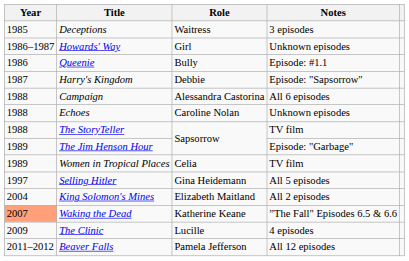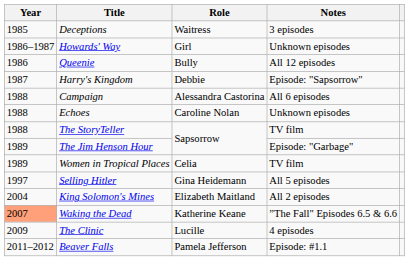 <table class="wikitable sortable">
 <tr>
 <th>Year</th>
 <th>Title</th>
 <th>Role</th>
 <th class="unsortable">Notes</th>
 <th class="unsortable"></th>
 </tr>
 <tr>
 <td>1985</td>
 <td><em>Deceptions</em></td>
 <td>Waitress</td>
 <td>3 episodes</td>
 <td></td>
 </tr>
 <tr>
 <td>1986–1987</td>
 <td><em><a href='#'>Howards' Way</a></em></td>
 <td>Girl</td>
 <td>Unknown episodes</td>
 <td></td>
 </tr>
 <tr>
 <td>1986</td>
 <td><em><a href='#'>Queenie</a></em></td>
 <td>Bully</td>
-<td>Episode: #1.1</td>
+<td>All 12 episodes</td>
 <td></td>
 </tr>
 <tr>
 <td>1987</td>
 <td><em>Harry's Kingdom</em></td>
 <td>Debbie</td>
 <td>Episode: "Sapsorrow"</td>
 <td></td>
 </tr>
 <tr>
 <td>1988</td>
 <td><em>Campaign</em></td>
 <td>Alessandra Castorina</td>
 <td>All 6 episodes</td>
 <td></td>
 </tr>
 <tr>
 <td>1988</td>
 <td><em>Echoes</em></td>
 <td>Caroline Nolan</td>
 <td>Unknown episodes</td>
 <td></td>
 </tr>
 <tr>
 <td>1988</td>
 <td><em><a href='#'>The StoryTeller</a></em></td>
 <td rowspan=2>Sapsorrow</td>
 <td>TV film</td>
 <td></td>
 </tr>
 <tr>
 <td>1989</td>
 <td><em><a href='#'>The Jim Henson Hour</a></em></td>
 <td>Episode: "Garbage"</td>
 <td></td>
 </tr>
 <tr>
 <td>1989</td>
 <td><em>Women in Tropical Places</em></td>
 <td>Celia</td>
 <td>TV film</td>
 <td></td>
 </tr>
 <tr>
 <td>1997</td>
 <td><em><a href='#'>Selling Hitler</a></em></td>
 <td>Gina Heidemann</td>
 <td>All 5 episodes</td>
 <td></td>
 </tr>
 <tr>
 <td>2004</td>
 <td><em><a href='#'>King Solomon's Mines</a></em></td>
 <td>Elizabeth Maitland</td>
 <td>All 2 episodes</td>
 <td></td>
 </tr>
 <tr>
 <td style="background: lightsalmon;">2007</td>
 <td><em><a href='#'>Waking the Dead</a></em></td>
 <td>Katherine Keane</td>
 <td>”The Fall" Episodes 6.5 & 6.6</td>
 <td></td>
 </tr>
 <tr>
 <td>2009</td>
 <td><em><a href='#'>The Clinic</a></em></td>
 <td>Lucille</td>
 <td>4 episodes</td>
 <td></td>
 </tr>
 <tr>
 <td>2011–2012</td>
 <td><em><a href='#'>Beaver Falls</a></em></td>
 <td>Pamela Jefferson</td>
-<td>All 12 episodes</td>
+<td>Episode: #1.1</td>
 <td></td>
 </tr>
 </table>
